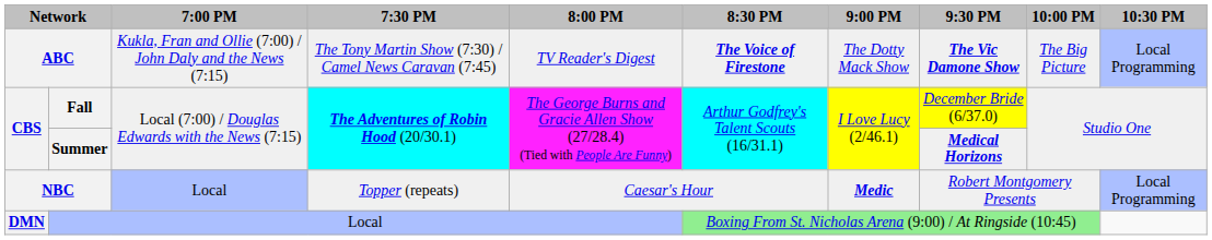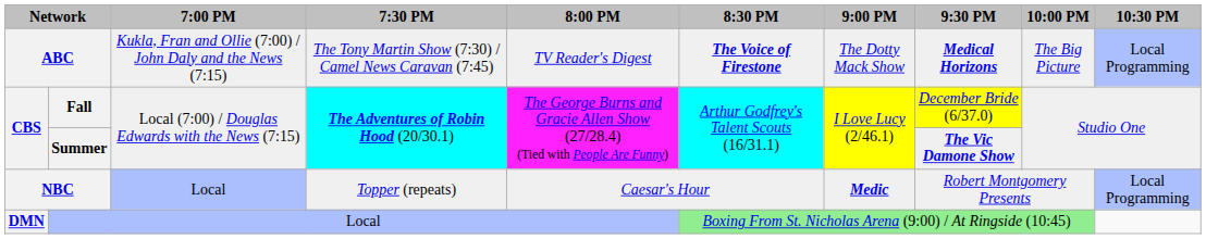 <table class="wikitable" style="width:100%;margin-right:0;text-align:center">
 <tr>
 <th style="background-color:#C0C0C0;text-align:center" colspan=2>Network</th>
 <th style="background-color:#C0C0C0;text-align:center">7:00 PM</th>
 <th style="background-color:#C0C0C0;text-align:center">7:30 PM</th>
 <th style="background-color:#C0C0C0;text-align:center">8:00 PM</th>
 <th style="background-color:#C0C0C0;text-align:center">8:30 PM</th>
 <th style="background-color:#C0C0C0;text-align:center">9:00 PM</th>
 <th style="background-color:#C0C0C0;text-align:center">9:30 PM</th>
 <th style="background-color:#C0C0C0;text-align:center">10:00 PM</th>
 <th style="background-color:#C0C0C0;text-align:center">10:30 PM</th>
 </tr>
 <tr>
 <th colspan=2><a href='#'>ABC</a></th>
 <td bgcolor="#F0F0F0"><em><a href='#'>Kukla, Fran and Ollie</a></em> (7:00) / <em><a href='#'>John Daly and the News</a></em> (7:15)</td>
 <td bgcolor="#F0F0F0"><em><a href='#'>The Tony Martin Show</a></em> (7:30) / <em><a href='#'>Camel News Caravan</a></em> (7:45)</td>
 <td bgcolor="#F0F0F0"><em><a href='#'>TV Reader's Digest</a></em></td>
 <td bgcolor="#F0F0F0"><strong><em><a href='#'>The Voice of Firestone</a></em></strong></td>
 <td bgcolor="#F0F0F0"><em><a href='#'>The Dotty Mack Show</a></em></td>
-<td bgcolor="#F0F0F0"><strong><em><a href='#'>The Vic Damone Show</a></em></strong></td>
+<td bgcolor="#F0F0F0"><strong><em><a href='#'>Medical Horizons</a></em></strong></td>
 <td bgcolor="#F0F0F0"><em><a href='#'>The Big Picture</a></em></td>
 <td bgcolor="#abbfff">Local Programming</td>
 </tr>
 <tr>
 <th rowspan=2><a href='#'>CBS</a></th>
 <th>Fall</th>
 <td bgcolor="#F0F0F0" rowspan=2>Local (7:00) / <em><a href='#'>Douglas Edwards with the News</a></em> (7:15)</td>
 <td bgcolor="#00FFFF" rowspan=2><strong><em><a href='#'>The Adventures of Robin Hood</a></em></strong> (20/30.1)</td>
 <td bgcolor="#FF22FF" rowspan=2><em><a href='#'>The George Burns and Gracie Allen Show</a></em> (27/28.4)<br><small>(Tied with <em><a href='#'>People Are Funny</a></em>)</small></td>
 <td bgcolor="#00FFFF" rowspan=2><em><a href='#'>Arthur Godfrey's Talent Scouts</a></em> (16/31.1)</td>
 <td bgcolor="#FFFF00" rowspan=2><em><a href='#'>I Love Lucy</a></em> (2/46.1)</td>
 <td bgcolor="#FFFF00"><em><a href='#'>December Bride</a></em> (6/37.0)</td>
 <td bgcolor="#F0F0F0" colspan="2" rowspan=2><em><a href='#'>Studio One</a></em></td>
 </tr>
 <tr>
 <th>Summer</th>
-<td bgcolor="#F0F0F0"><strong><em><a href='#'>Medical Horizons</a></em></strong></td>
+<td bgcolor="#F0F0F0"><strong><em><a href='#'>The Vic Damone Show</a></em></strong></td>
 </tr>
 <tr>
 <th colspan=2><a href='#'>NBC</a></th>
 <td bgcolor="#abbfff">Local</td>
 <td bgcolor="#F0F0F0"><em><a href='#'>Topper</a></em> (repeats)</td>
 <td bgcolor="#F0F0F0" colspan="2"><em><a href='#'>Caesar's Hour</a></em></td>
 <td bgcolor="#F0F0F0"><strong><em><a href='#'>Medic</a></em></strong></td>
 <td bgcolor="#F0F0F0" colspan="2"><em><a href='#'>Robert Montgomery Presents</a></em></td>
 <td bgcolor="#abbfff">Local Programming</td>
 </tr>
 <tr>
 <th><a href='#'>DMN</a></th>
 <td bgcolor="#abbfff" colspan="4">Local</td>
 <td bgcolor="lightgreen" colspan="4"><em><a href='#'>Boxing From St. Nicholas Arena</a></em> (9:00) / <em>At Ringside</em> (10:45)</td>
 </tr>
 </table>
